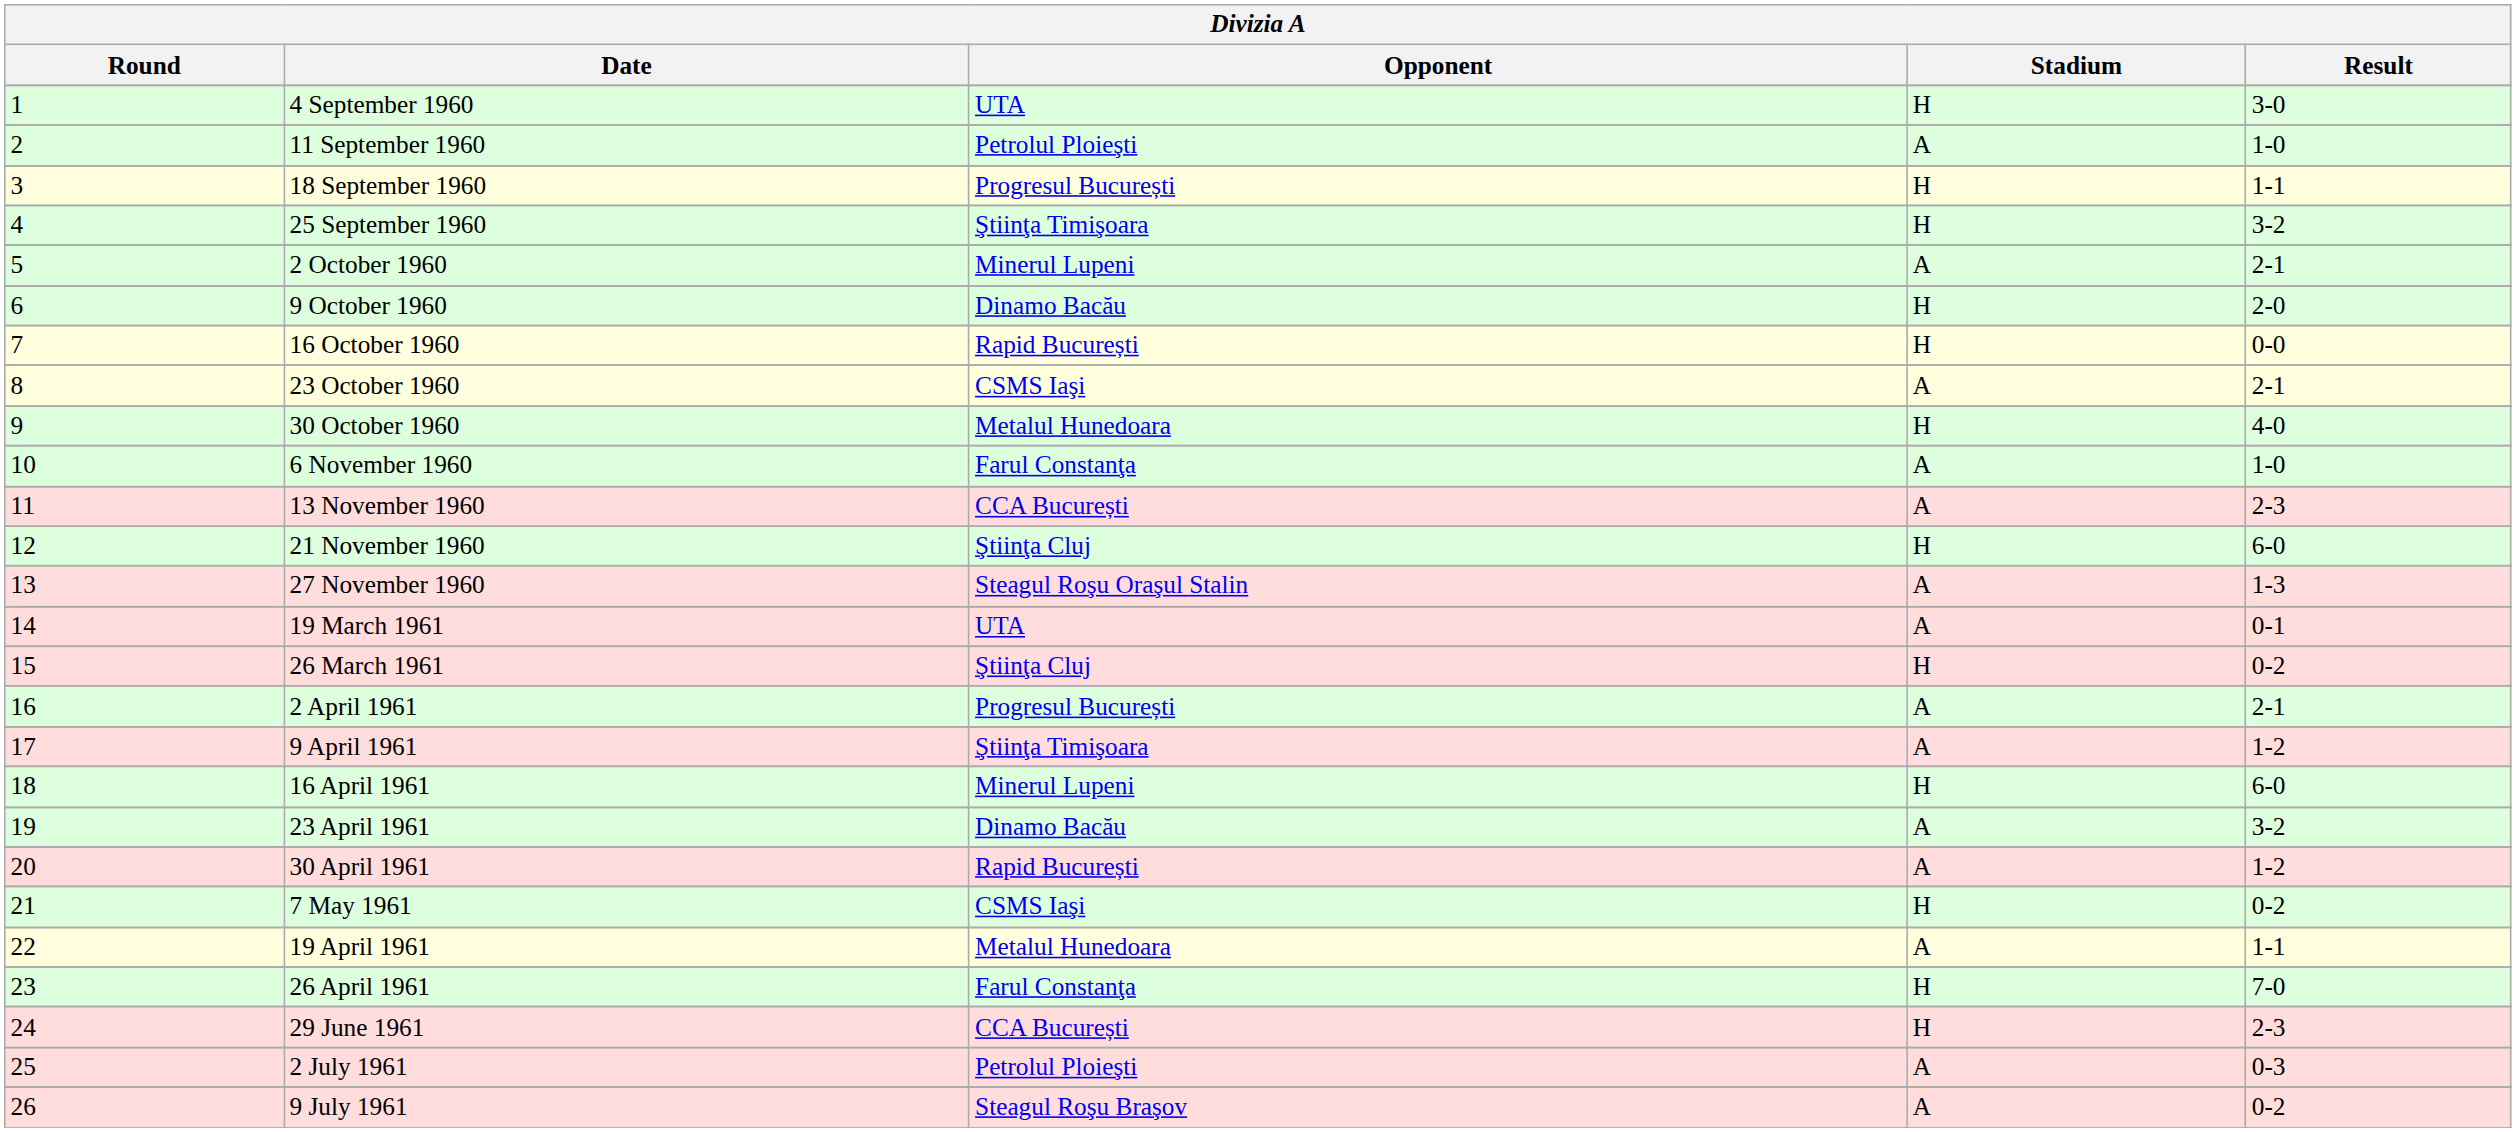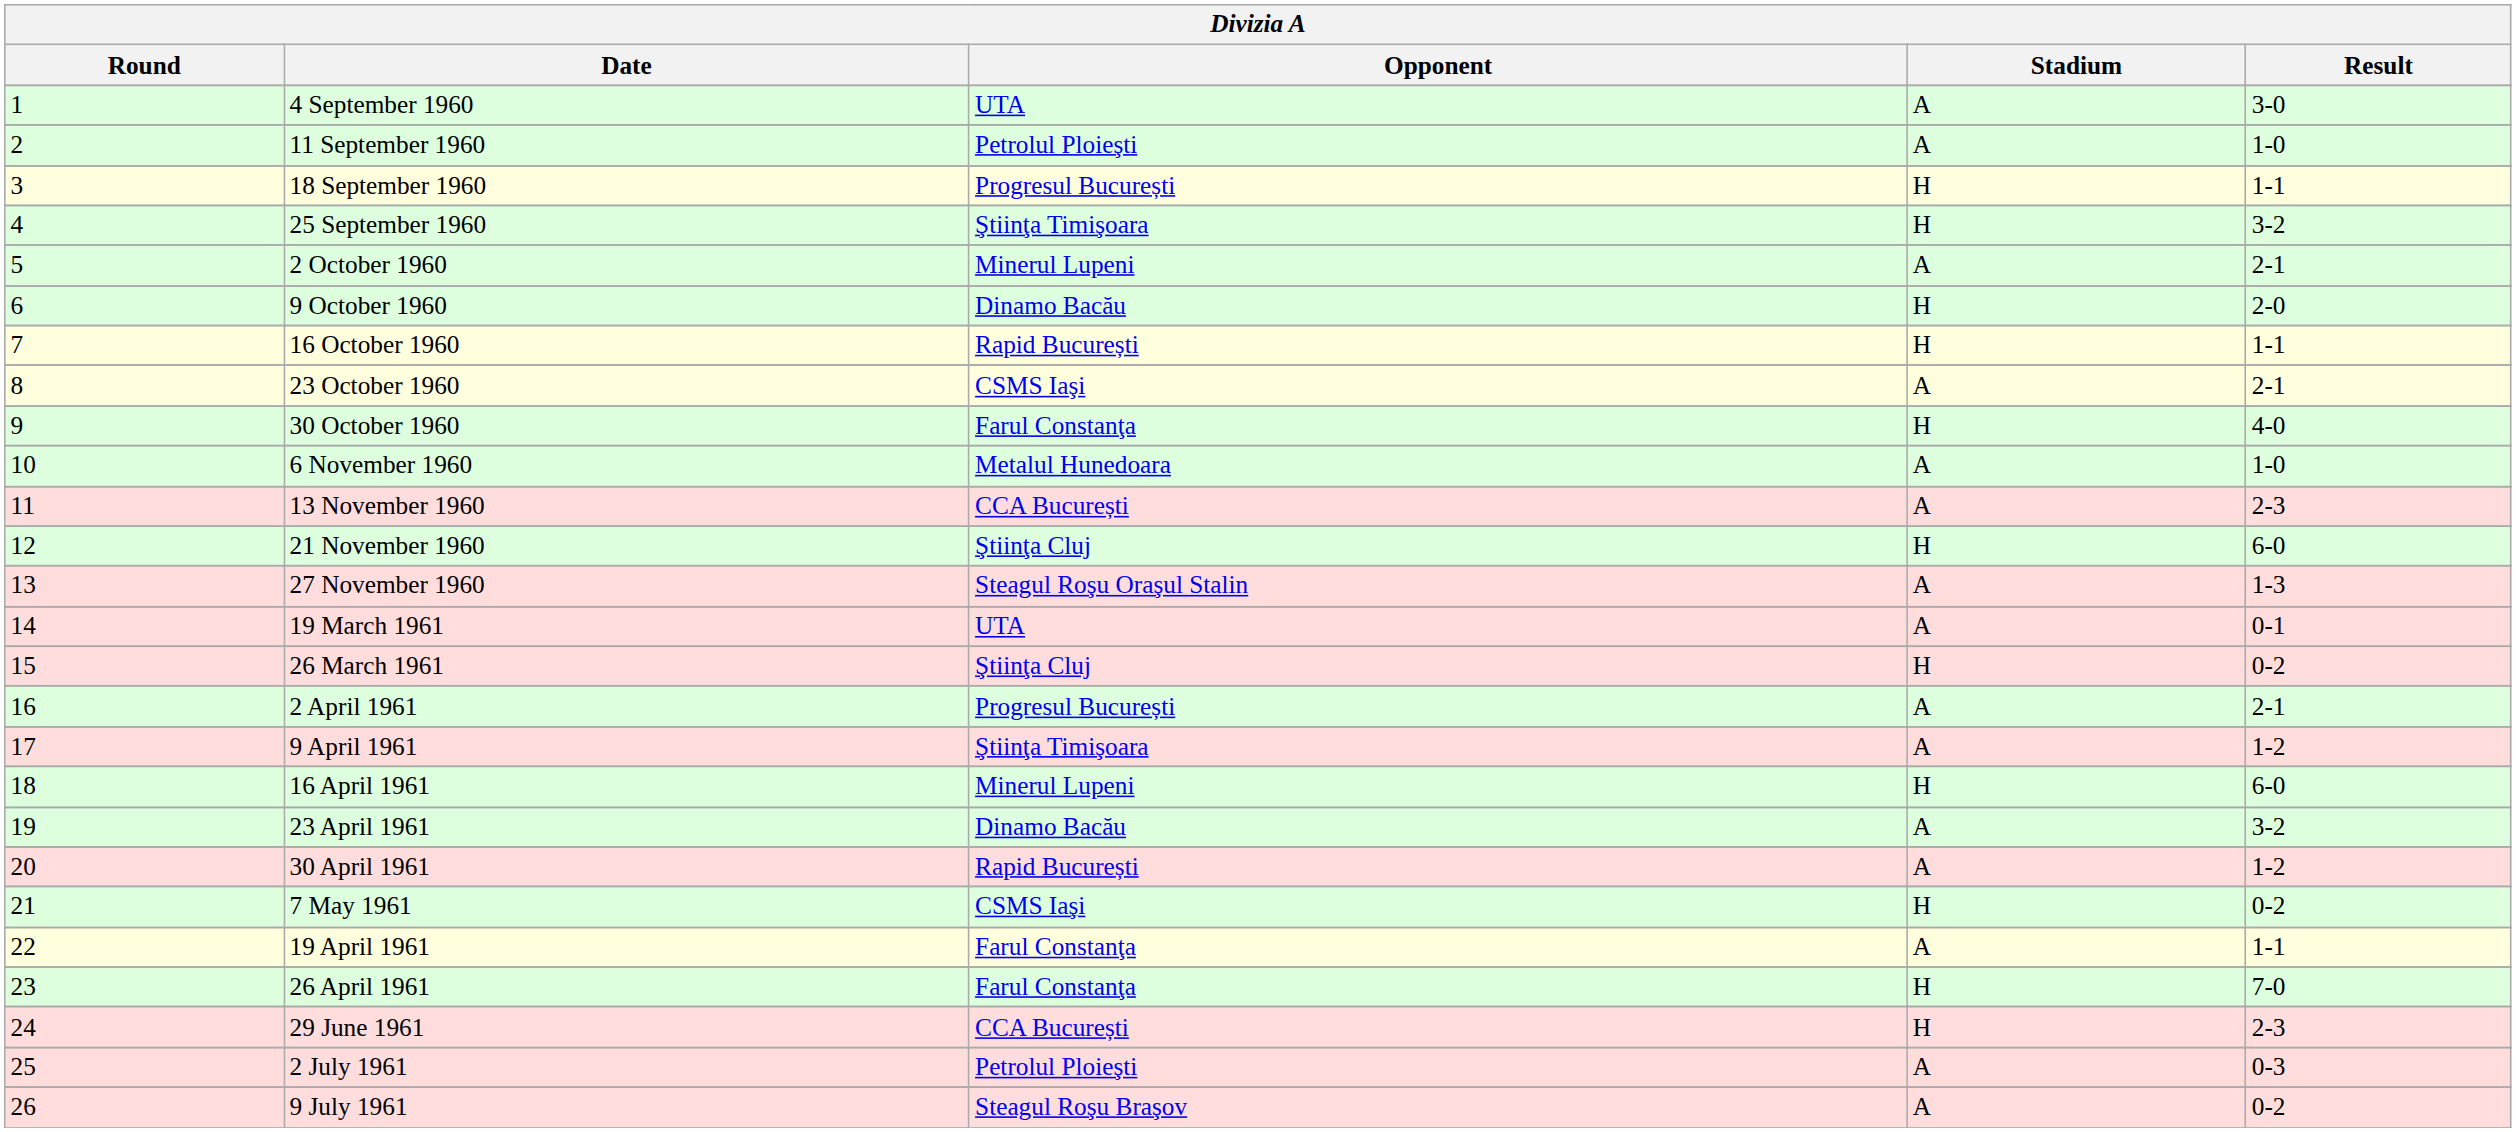 <table class="wikitable" style="width:80%;">
 <tr>
 <th colspan="5" style="text-align:center;"><em>Divizia A</em></th>
 </tr>
 <tr>
 <th>Round</th>
 <th>Date</th>
 <th>Opponent</th>
 <th>Stadium</th>
 <th>Result</th>
 </tr>
 <tr>
 </tr>
 <tr bgcolor="#ddffdd">
 <td>1</td>
 <td>4 September 1960</td>
 <td><a href='#'>UTA</a></td>
-<td>H</td>
+<td>A</td>
 <td>3-0</td>
 </tr>
 <tr>
 </tr>
 <tr bgcolor="#ddffdd">
 <td>2</td>
 <td>11 September 1960</td>
 <td><a href='#'>Petrolul Ploieşti</a></td>
 <td>A</td>
 <td>1-0</td>
 </tr>
 <tr>
 </tr>
 <tr bgcolor="#ffffdd">
 <td>3</td>
 <td>18 September 1960</td>
 <td><a href='#'>Progresul București</a></td>
 <td>H</td>
 <td>1-1</td>
 </tr>
 <tr>
 </tr>
 <tr bgcolor="#ddffdd">
 <td>4</td>
 <td>25 September 1960</td>
 <td><a href='#'>Ştiinţa Timişoara</a></td>
 <td>H</td>
 <td>3-2</td>
 </tr>
 <tr>
 </tr>
 <tr bgcolor="#ddffdd">
 <td>5</td>
 <td>2 October 1960</td>
 <td><a href='#'>Minerul Lupeni</a></td>
 <td>A</td>
 <td>2-1</td>
 </tr>
 <tr>
 </tr>
 <tr bgcolor="#ddffdd">
 <td>6</td>
 <td>9 October 1960</td>
 <td><a href='#'>Dinamo Bacău</a></td>
 <td>H</td>
 <td>2-0</td>
 </tr>
 <tr>
 </tr>
 <tr bgcolor="#ffffdd">
 <td>7</td>
 <td>16 October 1960</td>
 <td><a href='#'>Rapid București</a></td>
 <td>H</td>
-<td>0-0</td>
+<td>1-1</td>
 </tr>
 <tr>
 </tr>
 <tr bgcolor="#ffffdd">
 <td>8</td>
 <td>23 October 1960</td>
 <td><a href='#'>CSMS Iaşi</a></td>
 <td>A</td>
 <td>2-1</td>
 </tr>
 <tr>
 </tr>
 <tr bgcolor="#ddffdd">
 <td>9</td>
 <td>30 October 1960</td>
-<td><a href='#'>Metalul Hunedoara</a></td>
+<td><a href='#'>Farul Constanţa</a></td>
 <td>H</td>
 <td>4-0</td>
 </tr>
 <tr>
 </tr>
 <tr bgcolor="#ddffdd">
 <td>10</td>
 <td>6 November 1960</td>
-<td><a href='#'>Farul Constanţa</a></td>
+<td><a href='#'>Metalul Hunedoara</a></td>
 <td>A</td>
 <td>1-0</td>
 </tr>
 <tr>
 </tr>
 <tr bgcolor="#ffdddd">
 <td>11</td>
 <td>13 November 1960</td>
 <td><a href='#'>CCA București</a></td>
 <td>A</td>
 <td>2-3</td>
 </tr>
 <tr>
 </tr>
 <tr bgcolor="#ddffdd">
 <td>12</td>
 <td>21 November 1960</td>
 <td><a href='#'>Ştiinţa Cluj</a></td>
 <td>H</td>
 <td>6-0</td>
 </tr>
 <tr>
 </tr>
 <tr bgcolor="#ffdddd">
 <td>13</td>
 <td>27 November 1960</td>
 <td><a href='#'>Steagul Roşu Oraşul Stalin</a></td>
 <td>A</td>
 <td>1-3</td>
 </tr>
 <tr>
 </tr>
 <tr bgcolor="#ffdddd">
 <td>14</td>
 <td>19 March 1961</td>
 <td><a href='#'>UTA</a></td>
 <td>A</td>
 <td>0-1</td>
 </tr>
 <tr>
 </tr>
 <tr bgcolor="#ffdddd">
 <td>15</td>
 <td>26 March 1961</td>
 <td><a href='#'>Ştiinţa Cluj</a></td>
 <td>H</td>
 <td>0-2</td>
 </tr>
 <tr>
 </tr>
 <tr bgcolor="#ddffdd">
 <td>16</td>
 <td>2 April 1961</td>
 <td><a href='#'>Progresul București</a></td>
 <td>A</td>
 <td>2-1</td>
 </tr>
 <tr>
 </tr>
 <tr bgcolor="#ffdddd">
 <td>17</td>
 <td>9 April 1961</td>
 <td><a href='#'>Ştiinţa Timişoara</a></td>
 <td>A</td>
 <td>1-2</td>
 </tr>
 <tr>
 </tr>
 <tr bgcolor="#ddffdd">
 <td>18</td>
 <td>16 April 1961</td>
 <td><a href='#'>Minerul Lupeni</a></td>
 <td>H</td>
 <td>6-0</td>
 </tr>
 <tr>
 </tr>
 <tr bgcolor="#ddffdd">
 <td>19</td>
 <td>23 April 1961</td>
 <td><a href='#'>Dinamo Bacău</a></td>
 <td>A</td>
 <td>3-2</td>
 </tr>
 <tr>
 </tr>
 <tr bgcolor="#ffdddd">
 <td>20</td>
 <td>30 April 1961</td>
 <td><a href='#'>Rapid București</a></td>
 <td>A</td>
 <td>1-2</td>
 </tr>
 <tr>
 </tr>
 <tr bgcolor="#ddffdd">
 <td>21</td>
 <td>7 May 1961</td>
 <td><a href='#'>CSMS Iaşi</a></td>
 <td>H</td>
 <td>0-2</td>
 </tr>
 <tr>
 </tr>
 <tr bgcolor="#ffffdd">
 <td>22</td>
 <td>19 April 1961</td>
-<td><a href='#'>Metalul Hunedoara</a></td>
+<td><a href='#'>Farul Constanţa</a></td>
 <td>A</td>
 <td>1-1</td>
 </tr>
 <tr>
 </tr>
 <tr bgcolor="#ddffdd">
 <td>23</td>
 <td>26 April 1961</td>
 <td><a href='#'>Farul Constanţa</a></td>
 <td>H</td>
 <td>7-0</td>
 </tr>
 <tr>
 </tr>
 <tr bgcolor="#ffdddd">
 <td>24</td>
 <td>29 June 1961</td>
 <td><a href='#'>CCA București</a></td>
 <td>H</td>
 <td>2-3</td>
 </tr>
 <tr>
 </tr>
 <tr bgcolor="#ffdddd">
 <td>25</td>
 <td>2 July 1961</td>
 <td><a href='#'>Petrolul Ploieşti</a></td>
 <td>A</td>
 <td>0-3</td>
 </tr>
 <tr>
 </tr>
 <tr bgcolor="#ffdddd">
 <td>26</td>
 <td>9 July 1961</td>
 <td><a href='#'>Steagul Roşu Braşov</a></td>
 <td>A</td>
 <td>0-2</td>
 </tr>
 <tr>
 </tr>
 </table>
